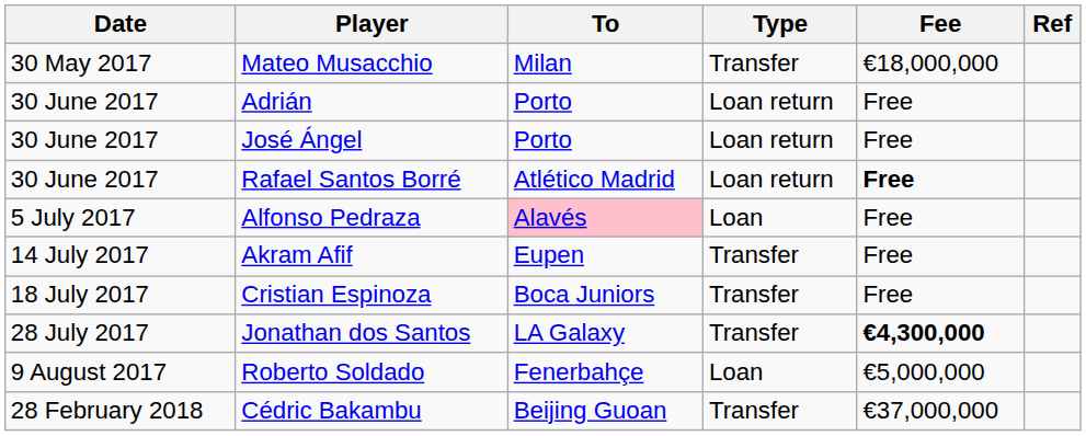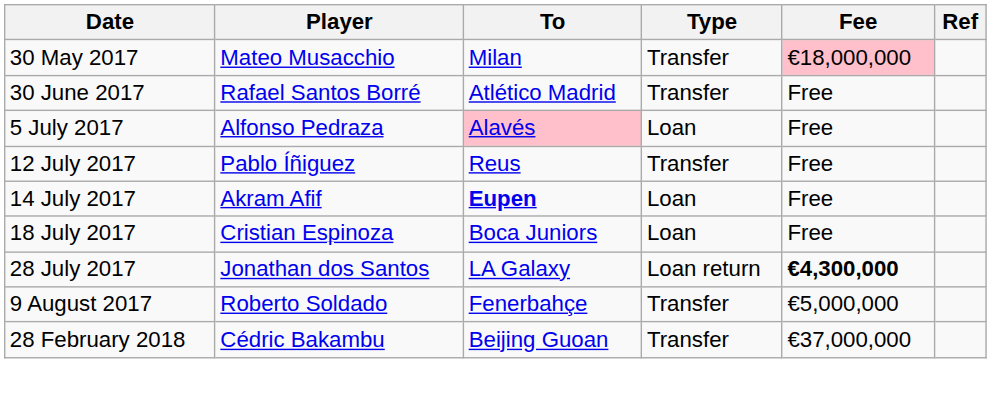 <table class="wikitable" style="width:80%;">
 <tr>
 <th>Date</th>
 <th>Player</th>
 <th>To</th>
 <th>Type</th>
 <th>Fee</th>
 <th>Ref</th>
 </tr>
 <tr>
 <td>30 May 2017</td>
 <td> <a href='#'>Mateo Musacchio</a></td>
 <td> <a href='#'>Milan</a></td>
 <td>Transfer</td>
-<td>€18,000,000</td>
-<td></td>
-</tr>
-<tr>
-<td>30 June 2017</td>
-<td> <a href='#'>Adrián</a></td>
-<td> <a href='#'>Porto</a></td>
-<td>Loan return</td>
-<td>Free</td>
-<td></td>
-</tr>
-<tr>
-<td>30 June 2017</td>
-<td> <a href='#'>José Ángel</a></td>
-<td> <a href='#'>Porto</a></td>
-<td>Loan return</td>
-<td>Free</td>
+<td style="background: pink;">€18,000,000</td>
 <td></td>
 </tr>
 <tr>
 <td>30 June 2017</td>
 <td> <a href='#'>Rafael Santos Borré</a></td>
 <td> <a href='#'>Atlético Madrid</a></td>
-<td>Loan return</td>
-<td><strong>Free</strong></td>
+<td>Transfer</td>
+<td>Free</td>
 <td></td>
 </tr>
 <tr>
 <td>5 July 2017</td>
 <td> <a href='#'>Alfonso Pedraza</a></td>
 <td style="background: pink;"> <a href='#'>Alavés</a></td>
 <td>Loan</td>
 <td>Free</td>
 <td></td>
 </tr>
 <tr>
+<td>12 July 2017</td>
+<td> <a href='#'>Pablo Íñiguez</a></td>
+<td> <a href='#'>Reus</a></td>
+<td>Transfer</td>
+<td>Free</td>
+<td></td>
+</tr>
+<tr>
 <td>14 July 2017</td>
 <td> <a href='#'>Akram Afif</a></td>
-<td> <a href='#'>Eupen</a></td>
-<td>Transfer</td>
+<td><strong> <a href='#'>Eupen</a></strong></td>
+<td>Loan</td>
 <td>Free</td>
 <td></td>
 </tr>
 <tr>
 <td>18 July 2017</td>
 <td> <a href='#'>Cristian Espinoza</a></td>
 <td> <a href='#'>Boca Juniors</a></td>
-<td>Transfer</td>
+<td>Loan</td>
 <td>Free</td>
 <td></td>
 </tr>
 <tr>
 <td>28 July 2017</td>
 <td> <a href='#'>Jonathan dos Santos</a></td>
 <td> <a href='#'>LA Galaxy</a></td>
-<td>Transfer</td>
+<td>Loan return</td>
 <td><strong>€4,300,000</strong></td>
 <td></td>
 </tr>
 <tr>
 <td>9 August 2017</td>
 <td> <a href='#'>Roberto Soldado</a></td>
 <td> <a href='#'>Fenerbahçe</a></td>
-<td>Loan</td>
+<td>Transfer</td>
 <td>€5,000,000</td>
 <td></td>
 </tr>
 <tr>
 <td>28 February 2018</td>
 <td> <a href='#'>Cédric Bakambu</a></td>
 <td> <a href='#'>Beijing Guoan</a></td>
 <td>Transfer</td>
 <td>€37,000,000</td>
 <td></td>
 </tr>
 </table>
